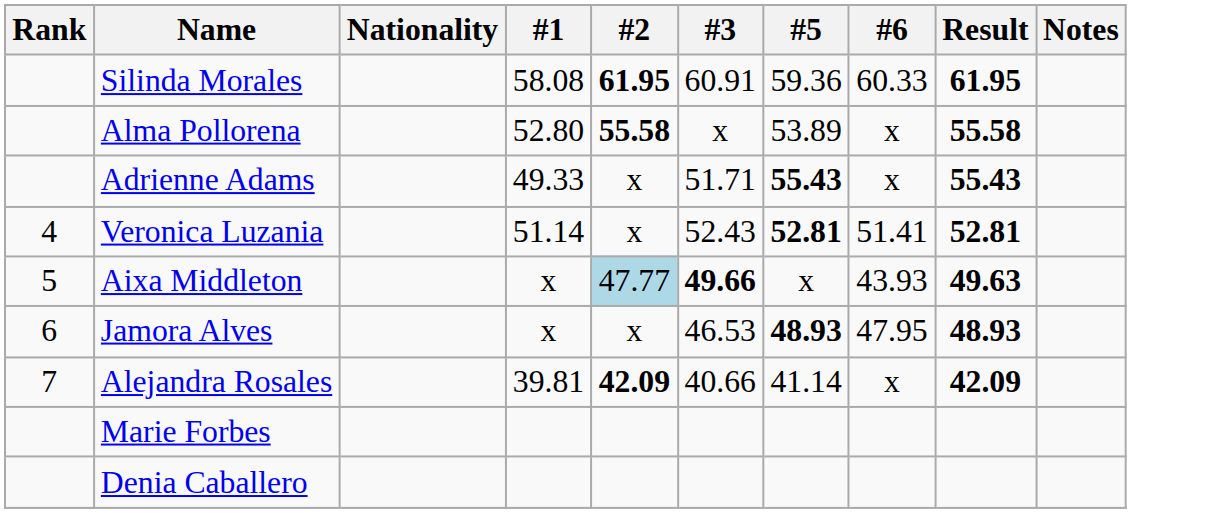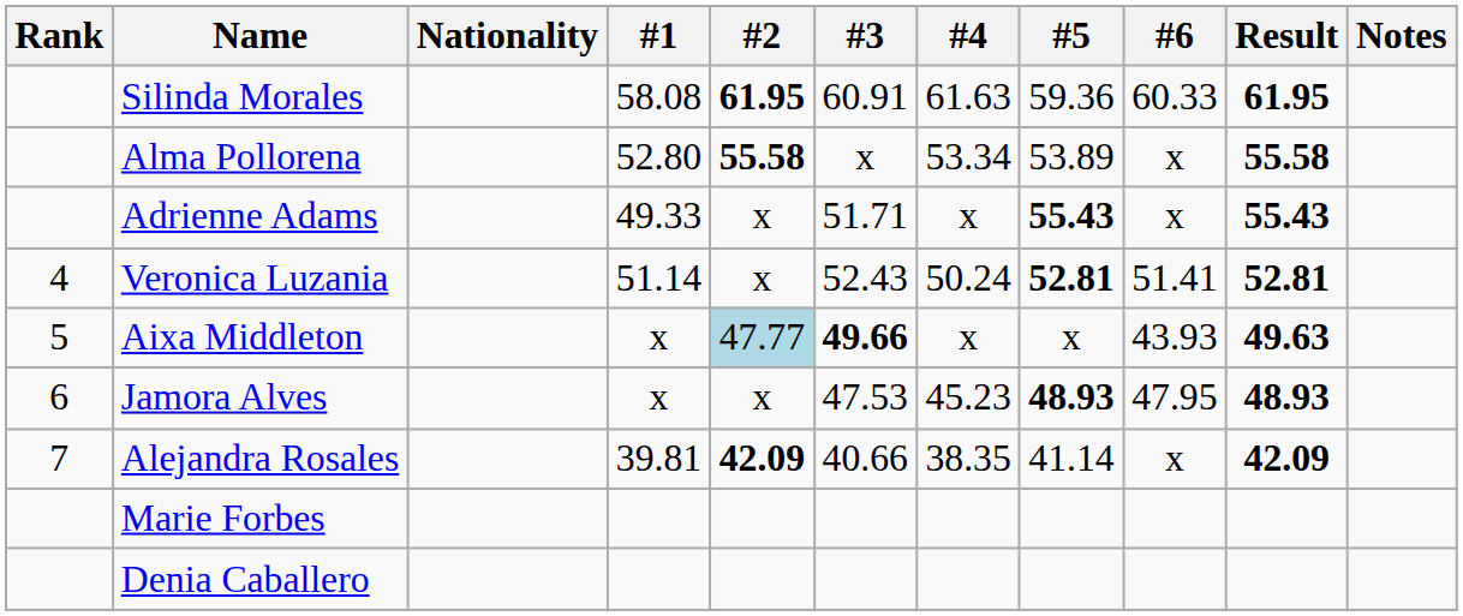 <table class="wikitable sortable" style="text-align:center">
 <tr>
 <th>Rank</th>
 <th>Name</th>
 <th>Nationality</th>
 <th>#1</th>
 <th>#2</th>
 <th>#3</th>
+<th>#4</th>
 <th>#5</th>
 <th>#6</th>
 <th>Result</th>
 <th>Notes</th>
 </tr>
 <tr>
 <td></td>
 <td align=left><a href='#'>Silinda Morales</a></td>
 <td align=left></td>
 <td>58.08</td>
 <td><strong>61.95</strong></td>
 <td>60.91</td>
+<td>61.63</td>
 <td>59.36</td>
 <td>60.33</td>
 <td><strong>61.95</strong></td>
 <td></td>
 </tr>
 <tr>
 <td></td>
 <td align=left><a href='#'>Alma Pollorena</a></td>
 <td align=left></td>
 <td>52.80</td>
 <td><strong>55.58</strong></td>
 <td>x</td>
+<td>53.34</td>
 <td>53.89</td>
 <td>x</td>
 <td><strong>55.58</strong></td>
 <td></td>
 </tr>
 <tr>
 <td></td>
 <td align=left><a href='#'>Adrienne Adams</a></td>
 <td align=left></td>
 <td>49.33</td>
 <td>x</td>
 <td>51.71</td>
+<td>x</td>
 <td><strong>55.43</strong></td>
 <td>x</td>
 <td><strong>55.43</strong></td>
 <td></td>
 </tr>
 <tr>
 <td>4</td>
 <td align=left><a href='#'>Veronica Luzania</a></td>
 <td align=left></td>
 <td>51.14</td>
 <td>x</td>
 <td>52.43</td>
+<td>50.24</td>
 <td><strong>52.81</strong></td>
 <td>51.41</td>
 <td><strong>52.81</strong></td>
 <td></td>
 </tr>
 <tr>
 <td>5</td>
 <td align=left><a href='#'>Aixa Middleton</a></td>
 <td align=left></td>
 <td>x</td>
 <td style="background: lightblue;">47.77</td>
 <td><strong>49.66</strong></td>
 <td>x</td>
+<td>x</td>
 <td>43.93</td>
 <td><strong>49.63</strong></td>
 <td></td>
 </tr>
 <tr>
 <td>6</td>
 <td align=left><a href='#'>Jamora Alves</a></td>
 <td align=left></td>
 <td>x</td>
 <td>x</td>
-<td>46.53</td>
+<td>47.53</td>
+<td>45.23</td>
 <td><strong>48.93</strong></td>
 <td>47.95</td>
 <td><strong>48.93</strong></td>
 <td></td>
 </tr>
 <tr>
 <td>7</td>
 <td align=left><a href='#'>Alejandra Rosales</a></td>
 <td align=left></td>
 <td>39.81</td>
 <td><strong>42.09</strong></td>
 <td>40.66</td>
+<td>38.35</td>
 <td>41.14</td>
 <td>x</td>
 <td><strong>42.09</strong></td>
 <td></td>
 </tr>
 <tr>
 <td></td>
 <td align=left><a href='#'>Marie Forbes</a></td>
 <td align=left></td>
+<td></td>
 <td></td>
 <td></td>
 <td></td>
 <td></td>
 <td></td>
 <td><strong></strong></td>
 <td></td>
 </tr>
 <tr>
 <td></td>
 <td align=left><a href='#'>Denia Caballero</a></td>
 <td align=left></td>
 <td></td>
 <td></td>
 <td></td>
 <td></td>
 <td></td>
+<td></td>
 <td><strong></strong></td>
 <td></td>
 </tr>
 </table>
